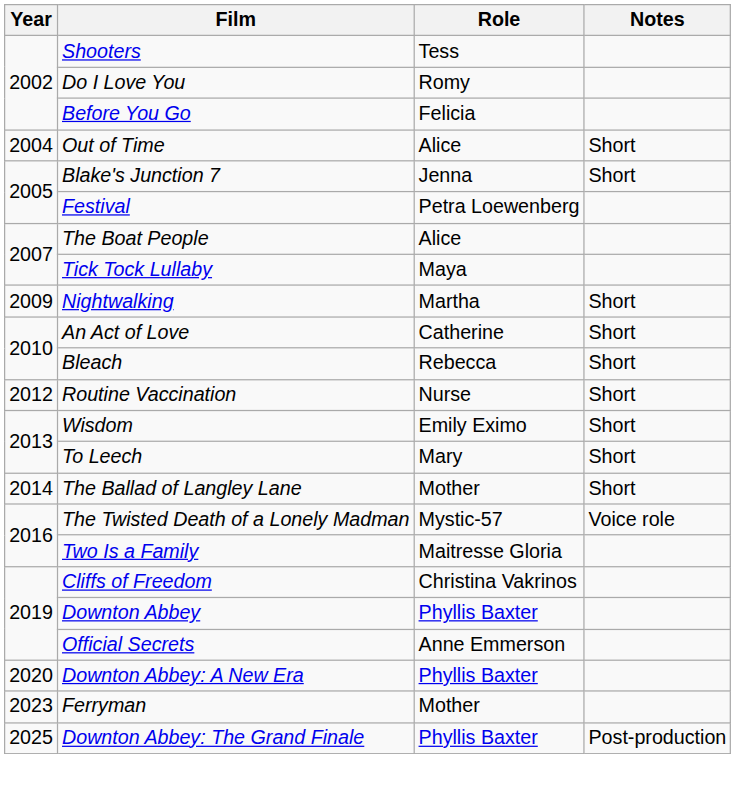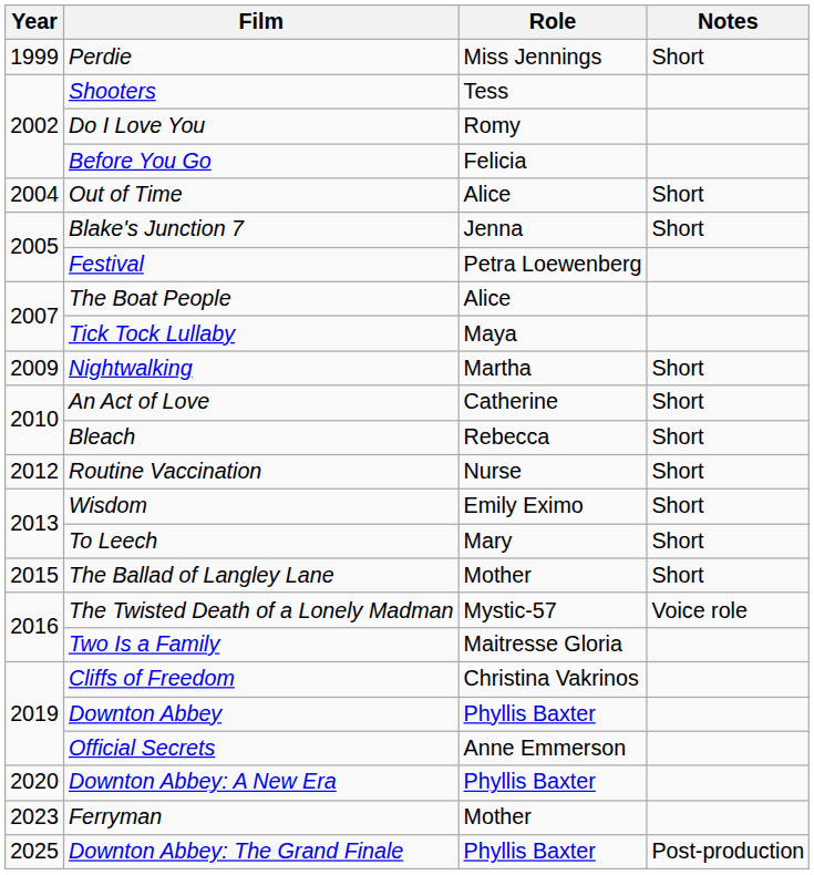 <table class="wikitable">
 <tr>
 <th>Year</th>
 <th>Film</th>
 <th>Role</th>
 <th>Notes</th>
+</tr>
+<tr>
+<td>1999</td>
+<td><em>Perdie</em></td>
+<td>Miss Jennings</td>
+<td>Short</td>
 </tr>
 <tr>
 <td rowspan="3">2002</td>
 <td><em><a href='#'>Shooters</a></em></td>
 <td>Tess</td>
 <td></td>
 </tr>
 <tr>
 <td><em>Do I Love You</em></td>
 <td>Romy</td>
 <td></td>
 </tr>
 <tr>
 <td><em><a href='#'>Before You Go</a></em></td>
 <td>Felicia</td>
 <td></td>
 </tr>
 <tr>
 <td>2004</td>
 <td><em>Out of Time</em></td>
 <td>Alice</td>
 <td>Short</td>
 </tr>
 <tr>
 <td rowspan="2">2005</td>
 <td><em>Blake's Junction 7</em></td>
 <td>Jenna</td>
 <td>Short</td>
 </tr>
 <tr>
 <td><em><a href='#'>Festival</a></em></td>
 <td>Petra Loewenberg</td>
 <td></td>
 </tr>
 <tr>
 <td rowspan="2">2007</td>
 <td><em>The Boat People</em></td>
 <td>Alice</td>
 <td></td>
 </tr>
 <tr>
 <td><em><a href='#'>Tick Tock Lullaby</a></em></td>
 <td>Maya</td>
 <td></td>
 </tr>
 <tr>
 <td>2009</td>
 <td><em><a href='#'>Nightwalking</a></em></td>
 <td>Martha</td>
 <td>Short</td>
 </tr>
 <tr>
 <td rowspan="2">2010</td>
 <td><em>An Act of Love</em></td>
 <td>Catherine</td>
 <td>Short</td>
 </tr>
 <tr>
 <td><em>Bleach</em></td>
 <td>Rebecca</td>
 <td>Short</td>
 </tr>
 <tr>
 <td>2012</td>
 <td><em>Routine Vaccination</em></td>
 <td>Nurse</td>
 <td>Short</td>
 </tr>
 <tr>
 <td rowspan="2">2013</td>
 <td><em>Wisdom</em></td>
 <td>Emily Eximo</td>
 <td>Short</td>
 </tr>
 <tr>
 <td><em>To Leech</em></td>
 <td>Mary</td>
 <td>Short</td>
 </tr>
 <tr>
-<td>2014</td>
+<td>2015</td>
 <td><em>The Ballad of Langley Lane</em></td>
 <td>Mother</td>
 <td>Short</td>
 </tr>
 <tr>
 <td rowspan="2">2016</td>
 <td><em>The Twisted Death of a Lonely Madman</em></td>
 <td>Mystic-57</td>
 <td>Voice role</td>
 </tr>
 <tr>
 <td><em><a href='#'>Two Is a Family</a></em></td>
 <td>Maitresse Gloria</td>
 <td></td>
 </tr>
 <tr>
 <td rowspan="3">2019</td>
 <td><em><a href='#'>Cliffs of Freedom</a></em></td>
 <td>Christina Vakrinos</td>
 <td></td>
 </tr>
 <tr>
 <td><em><a href='#'>Downton Abbey</a></em></td>
 <td><a href='#'>Phyllis Baxter</a></td>
 <td></td>
 </tr>
 <tr>
 <td><em><a href='#'>Official Secrets</a></em></td>
 <td>Anne Emmerson</td>
 <td></td>
 </tr>
 <tr>
 <td>2020</td>
 <td><em><a href='#'>Downton Abbey: A New Era</a></em></td>
 <td><a href='#'>Phyllis Baxter</a></td>
 <td></td>
 </tr>
 <tr>
 <td>2023</td>
 <td><em>Ferryman</em></td>
 <td>Mother</td>
 <td></td>
 </tr>
 <tr>
 <td>2025</td>
 <td><em><a href='#'>Downton Abbey: The Grand Finale</a></em></td>
 <td><a href='#'>Phyllis Baxter</a></td>
 <td>Post-production</td>
 </tr>
 </table>
